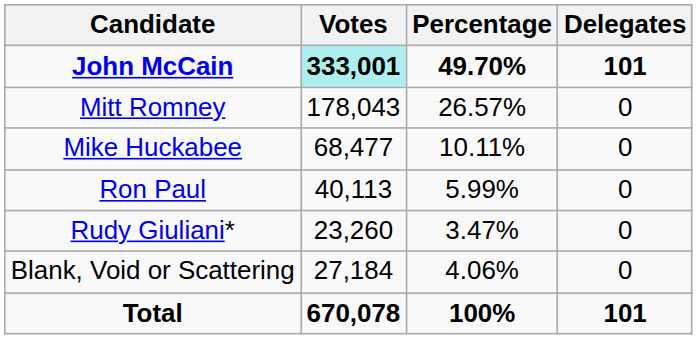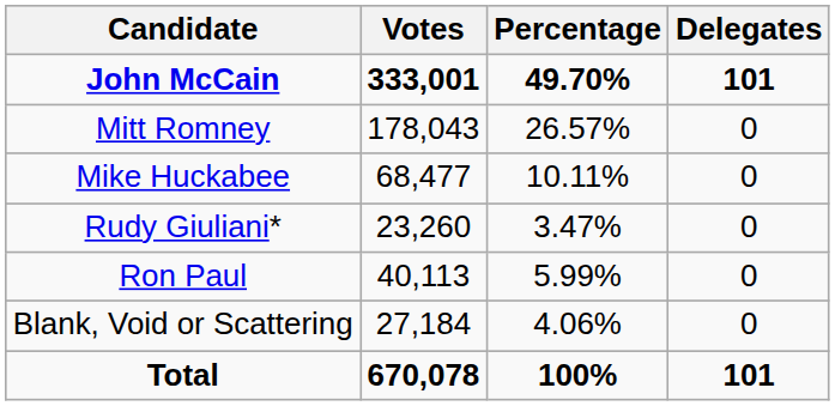 <table class="wikitable" style="text-align:center;">
 <tr>
 <th>Candidate</th>
 <th>Votes</th>
 <th>Percentage</th>
 <th>Delegates</th>
 </tr>
 <tr>
 <td><strong><a href='#'>John McCain</a></strong></td>
-<td style="background: paleturquoise;"><strong>333,001</strong></td>
+<td><strong>333,001</strong></td>
 <td><strong>49.70%</strong></td>
 <td><strong>101</strong></td>
 </tr>
 <tr>
 <td><a href='#'>Mitt Romney</a></td>
 <td>178,043</td>
 <td>26.57%</td>
 <td>0</td>
 </tr>
 <tr>
 <td><a href='#'>Mike Huckabee</a></td>
 <td>68,477</td>
 <td>10.11%</td>
 <td>0</td>
 </tr>
 <tr>
+<td><a href='#'>Rudy Giuliani</a>*</td>
+<td>23,260</td>
+<td>3.47%</td>
+<td>0</td>
+</tr>
+<tr>
 <td><a href='#'>Ron Paul</a></td>
 <td>40,113</td>
 <td>5.99%</td>
-<td>0</td>
-</tr>
-<tr>
-<td><a href='#'>Rudy Giuliani</a>*</td>
-<td>23,260</td>
-<td>3.47%</td>
 <td>0</td>
 </tr>
 <tr>
 <td>Blank, Void or Scattering</td>
 <td>27,184</td>
 <td>4.06%</td>
 <td>0</td>
 </tr>
 <tr>
 <td><strong>Total</strong></td>
 <td><strong>670,078</strong></td>
 <td><strong>100%</strong></td>
 <td><strong>101</strong></td>
 </tr>
 </table>
